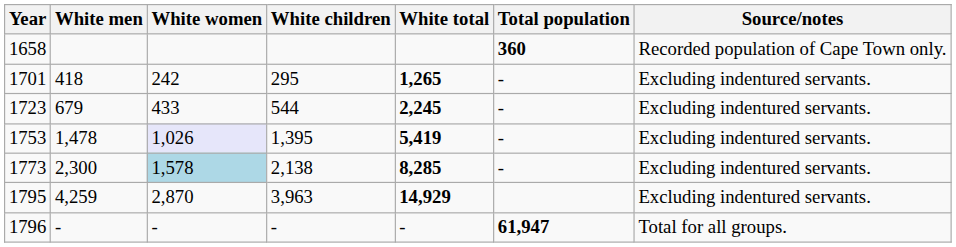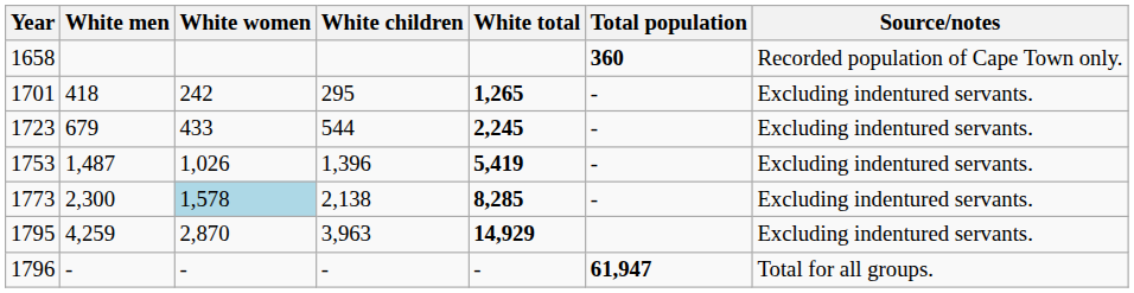 <table class="wikitable">
 <tr>
 <th>Year</th>
 <th>White men</th>
 <th>White women</th>
 <th>White children</th>
 <th>White total</th>
 <th>Total population</th>
 <th>Source/notes</th>
 </tr>
 <tr>
 <td>1658</td>
 <td></td>
 <td></td>
 <td></td>
 <td></td>
 <td><strong>360</strong></td>
 <td>Recorded population of Cape Town only.</td>
 </tr>
 <tr>
 <td>1701</td>
 <td>418</td>
 <td>242</td>
 <td>295</td>
 <td><strong>1,265</strong></td>
 <td>-</td>
 <td>Excluding indentured servants.</td>
 </tr>
 <tr>
 <td>1723</td>
 <td>679</td>
 <td>433</td>
 <td>544</td>
 <td><strong>2,245</strong></td>
 <td>-</td>
 <td>Excluding indentured servants.</td>
 </tr>
 <tr>
 <td>1753</td>
-<td>1,478</td>
-<td style="background: lavender;">1,026</td>
-<td>1,395</td>
+<td>1,487</td>
+<td>1,026</td>
+<td>1,396</td>
 <td><strong>5,419</strong></td>
 <td>-</td>
 <td>Excluding indentured servants.</td>
 </tr>
 <tr>
 <td>1773</td>
 <td>2,300</td>
 <td style="background: lightblue;">1,578</td>
 <td>2,138</td>
 <td><strong>8,285</strong></td>
 <td>-</td>
 <td>Excluding indentured servants.</td>
 </tr>
 <tr>
 <td>1795</td>
 <td>4,259</td>
 <td>2,870</td>
 <td>3,963</td>
 <td><strong>14,929</strong></td>
 <td></td>
 <td>Excluding indentured servants.</td>
 </tr>
 <tr>
 <td>1796</td>
 <td>-</td>
 <td>-</td>
 <td>-</td>
 <td>-</td>
 <td><strong>61,947</strong></td>
 <td>Total for all groups.</td>
 </tr>
 </table>
